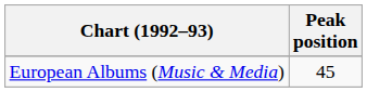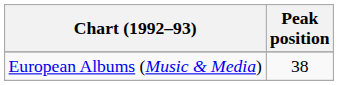 <table class="wikitable sortable">
 <tr>
 <th>Chart (1992–93)</th>
 <th>Peak<br>position</th>
 </tr>
 <tr>
 </tr>
 <tr>
 <td><a href='#'>European Albums</a> (<em><a href='#'>Music & Media</a></em>)</td>
-<td align="center">45</td>
+<td align="center">38</td>
 </tr>
 <tr>
 </tr>
 <tr>
 </tr>
 <tr>
 </tr>
 </table>
